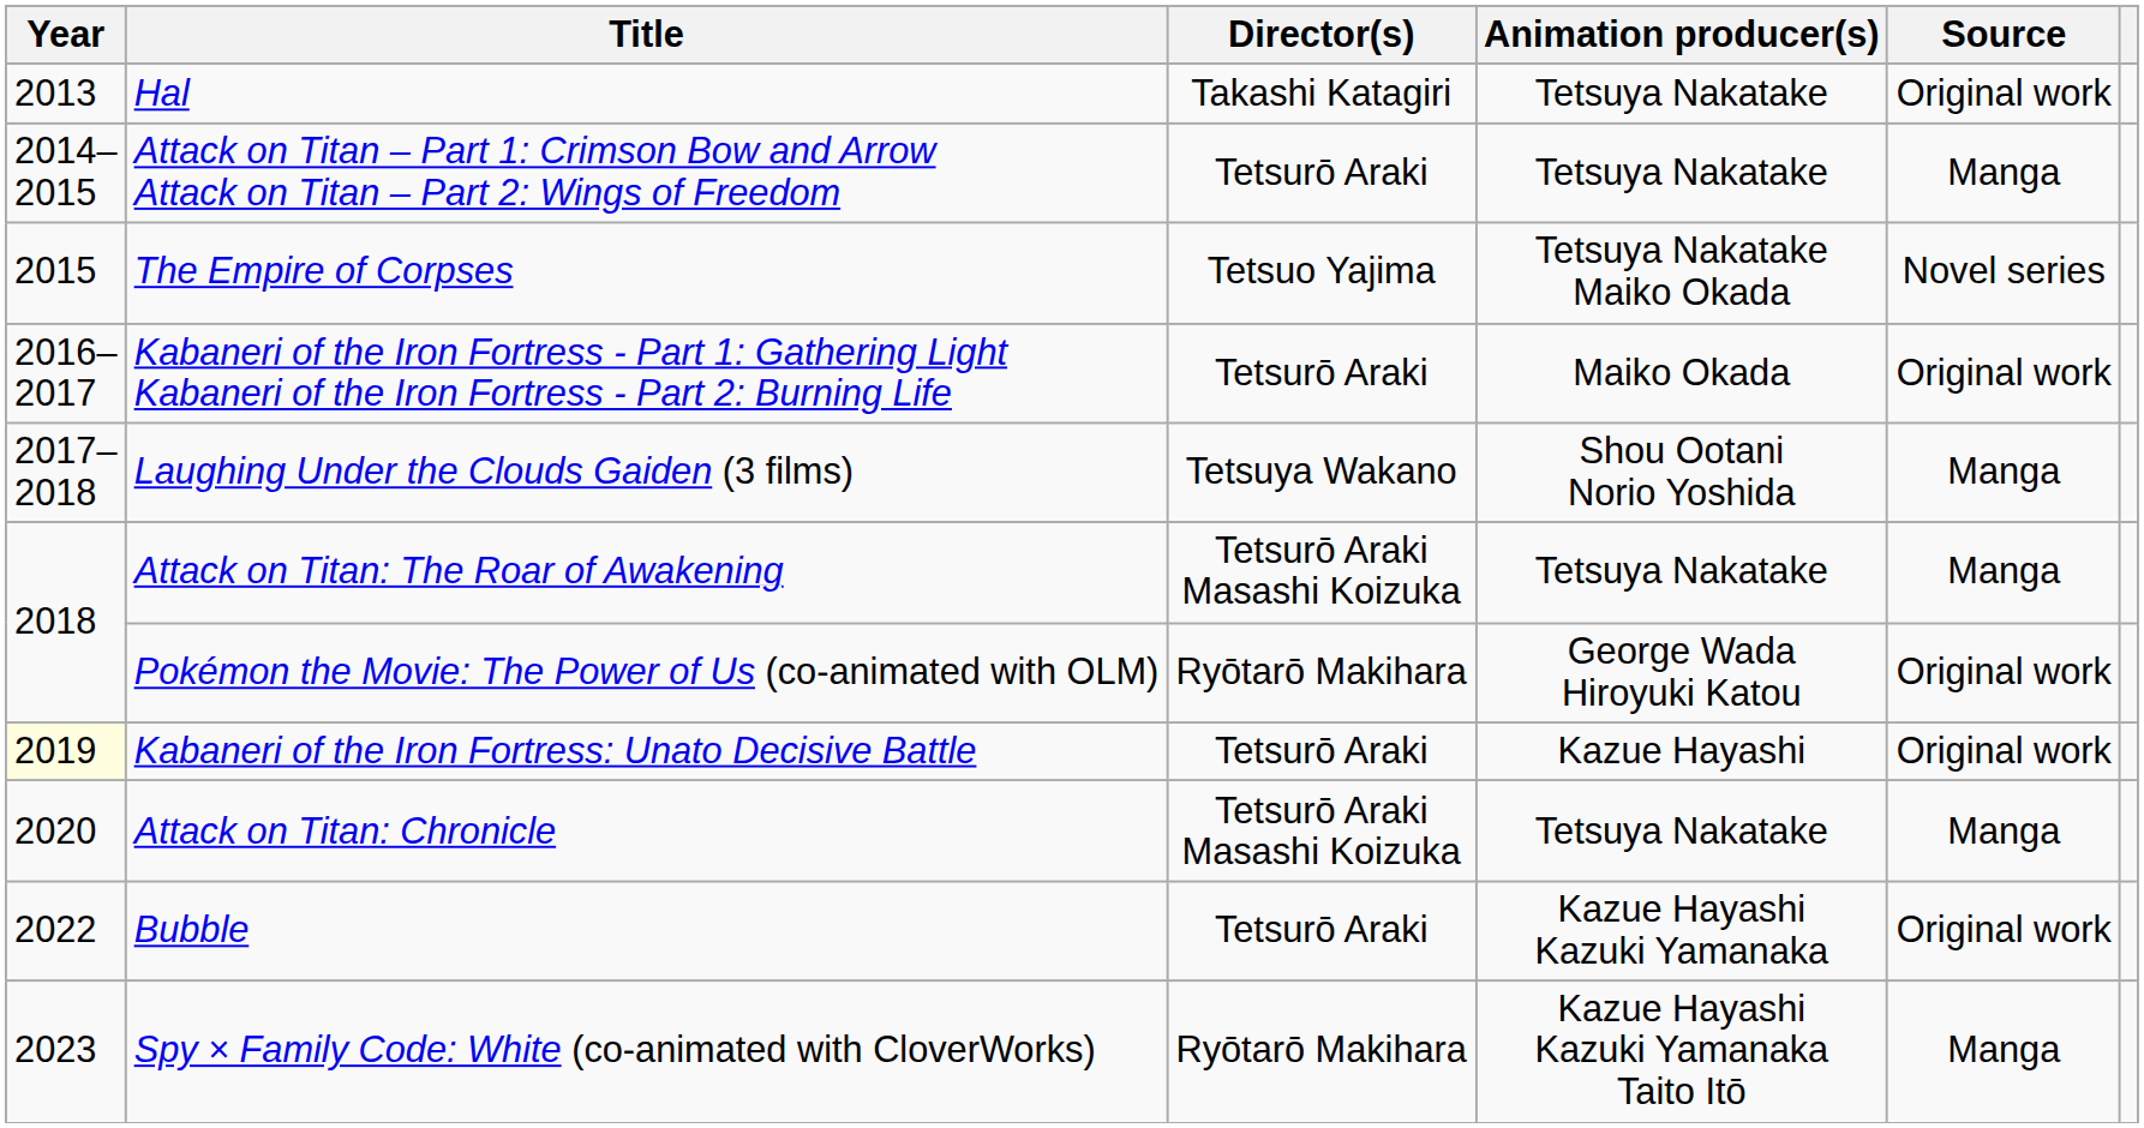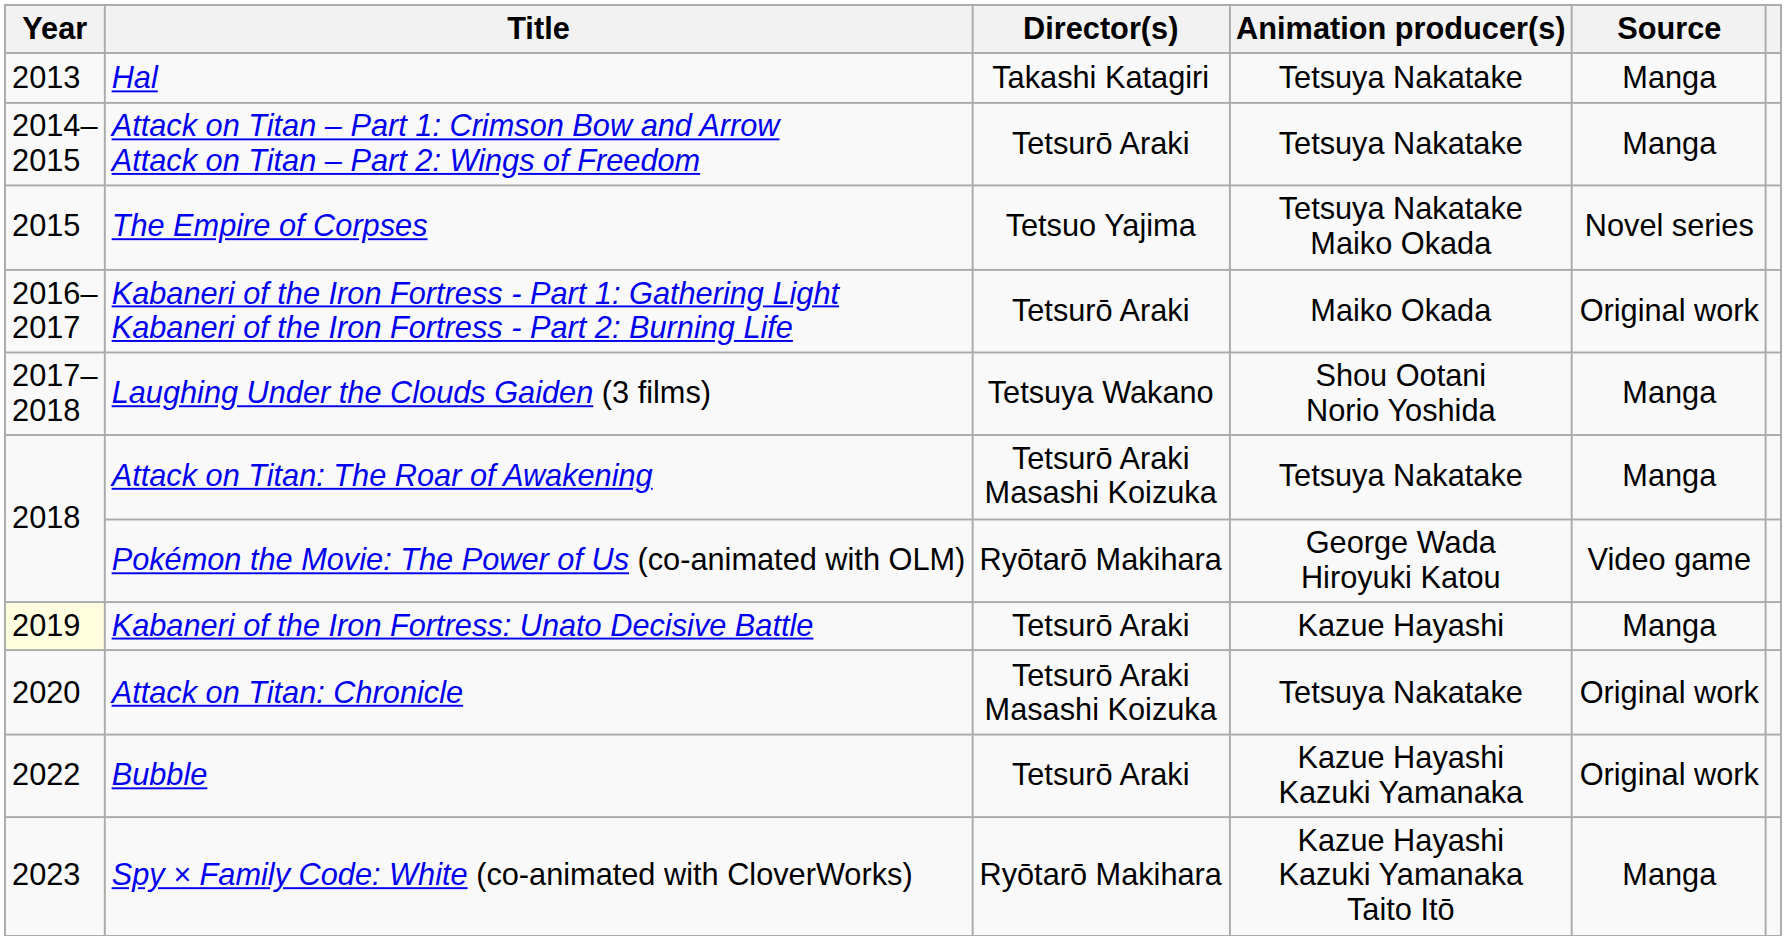 <table class="wikitable sortable plainrowheaders">
 <tr>
 <th scope="col" class="unsortable" width=10>Year</th>
 <th scope="col">Title</th>
 <th scope="col">Director(s)</th>
 <th scope="col">Animation producer(s)</th>
 <th scope="col">Source</th>
 <th scope="col" class="unsortable"></th>
 </tr>
 <tr>
 <td>2013</td>
 <td><em><a href='#'>Hal</a></em></td>
 <td style=text-align:center>Takashi Katagiri</td>
 <td style=text-align:center>Tetsuya Nakatake</td>
-<td style=text-align:center>Original work</td>
+<td style=text-align:center>Manga</td>
 <td></td>
 </tr>
 <tr>
 <td>2014–2015</td>
 <td><em><a href='#'>Attack on Titan – Part 1: Crimson Bow and Arrow</a></em> <br> <em><a href='#'>Attack on Titan – Part 2: Wings of Freedom</a></em></td>
 <td style=text-align:center>Tetsurō Araki</td>
 <td style=text-align:center>Tetsuya Nakatake</td>
 <td style=text-align:center>Manga</td>
 <td></td>
 </tr>
 <tr>
 <td>2015</td>
 <td><em><a href='#'>The Empire of Corpses</a></em></td>
 <td style=text-align:center>Tetsuo Yajima</td>
 <td style=text-align:center>Tetsuya Nakatake<br>Maiko Okada</td>
 <td style=text-align:center>Novel series</td>
 <td></td>
 </tr>
 <tr>
 <td>2016–2017</td>
 <td><em><a href='#'>Kabaneri of the Iron Fortress - Part 1: Gathering Light</a></em>  <br> <em><a href='#'>Kabaneri of the Iron Fortress - Part 2: Burning Life</a></em></td>
 <td style=text-align:center>Tetsurō Araki</td>
 <td style=text-align:center>Maiko Okada</td>
 <td style=text-align:center>Original work</td>
 <td></td>
 </tr>
 <tr>
 <td>2017–2018</td>
 <td><em><a href='#'>Laughing Under the Clouds Gaiden</a></em> (3 films)</td>
 <td style=text-align:center>Tetsuya Wakano</td>
 <td style=text-align:center>Shou Ootani<br>Norio Yoshida</td>
 <td style=text-align:center>Manga</td>
 <td></td>
 </tr>
 <tr>
 <td rowspan="2">2018</td>
 <td><em><a href='#'>Attack on Titan: The Roar of Awakening</a></em></td>
 <td style=text-align:center>Tetsurō Araki<br>Masashi Koizuka</td>
 <td style=text-align:center>Tetsuya Nakatake</td>
 <td style=text-align:center>Manga</td>
 <td></td>
 </tr>
 <tr>
 <td><em><a href='#'>Pokémon the Movie: The Power of Us</a></em> (co-animated with OLM)</td>
 <td style=text-align:center>Ryōtarō Makihara</td>
 <td style=text-align:center>George Wada<br>Hiroyuki Katou</td>
-<td style=text-align:center>Original work</td>
+<td style=text-align:center>Video game</td>
 <td></td>
 </tr>
 <tr>
 <td style="background: lightyellow;">2019</td>
 <td><em><a href='#'>Kabaneri of the Iron Fortress: Unato Decisive Battle</a></em></td>
 <td style=text-align:center>Tetsurō Araki</td>
 <td style=text-align:center>Kazue Hayashi</td>
-<td style=text-align:center>Original work</td>
+<td style=text-align:center>Manga</td>
 <td></td>
 </tr>
 <tr>
 <td>2020</td>
 <td><em><a href='#'>Attack on Titan: Chronicle</a></em></td>
 <td style=text-align:center>Tetsurō Araki<br>Masashi Koizuka</td>
 <td style=text-align:center>Tetsuya Nakatake</td>
-<td style=text-align:center>Manga</td>
+<td style=text-align:center>Original work</td>
 <td></td>
 </tr>
 <tr>
 <td>2022</td>
 <td><em><a href='#'>Bubble</a></em></td>
 <td style=text-align:center>Tetsurō Araki</td>
 <td style=text-align:center>Kazue Hayashi<br>Kazuki Yamanaka</td>
 <td style=text-align:center>Original work</td>
 <td></td>
 </tr>
 <tr>
 <td>2023</td>
 <td><em><a href='#'>Spy × Family Code: White</a></em> (co-animated with CloverWorks)</td>
 <td style=text-align:center>Ryōtarō Makihara</td>
 <td style=text-align:center>Kazue Hayashi<br>Kazuki Yamanaka<br>Taito Itō</td>
 <td style=text-align:center>Manga</td>
 <td></td>
 </tr>
 <tr>
 </tr>
 </table>
